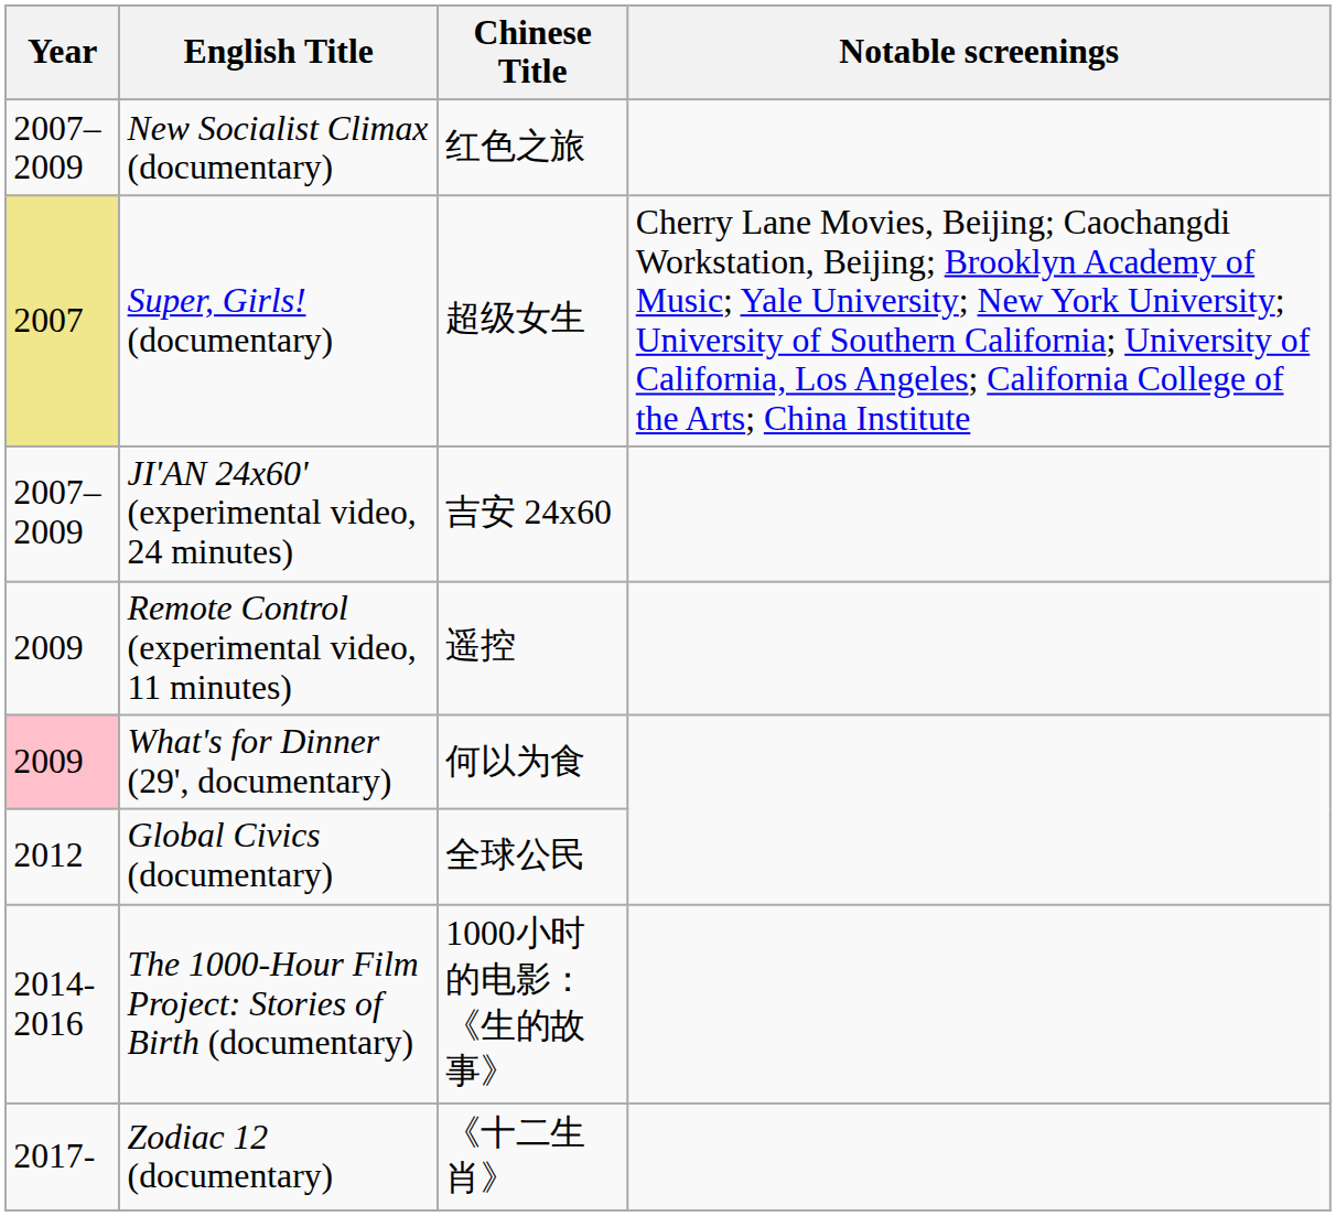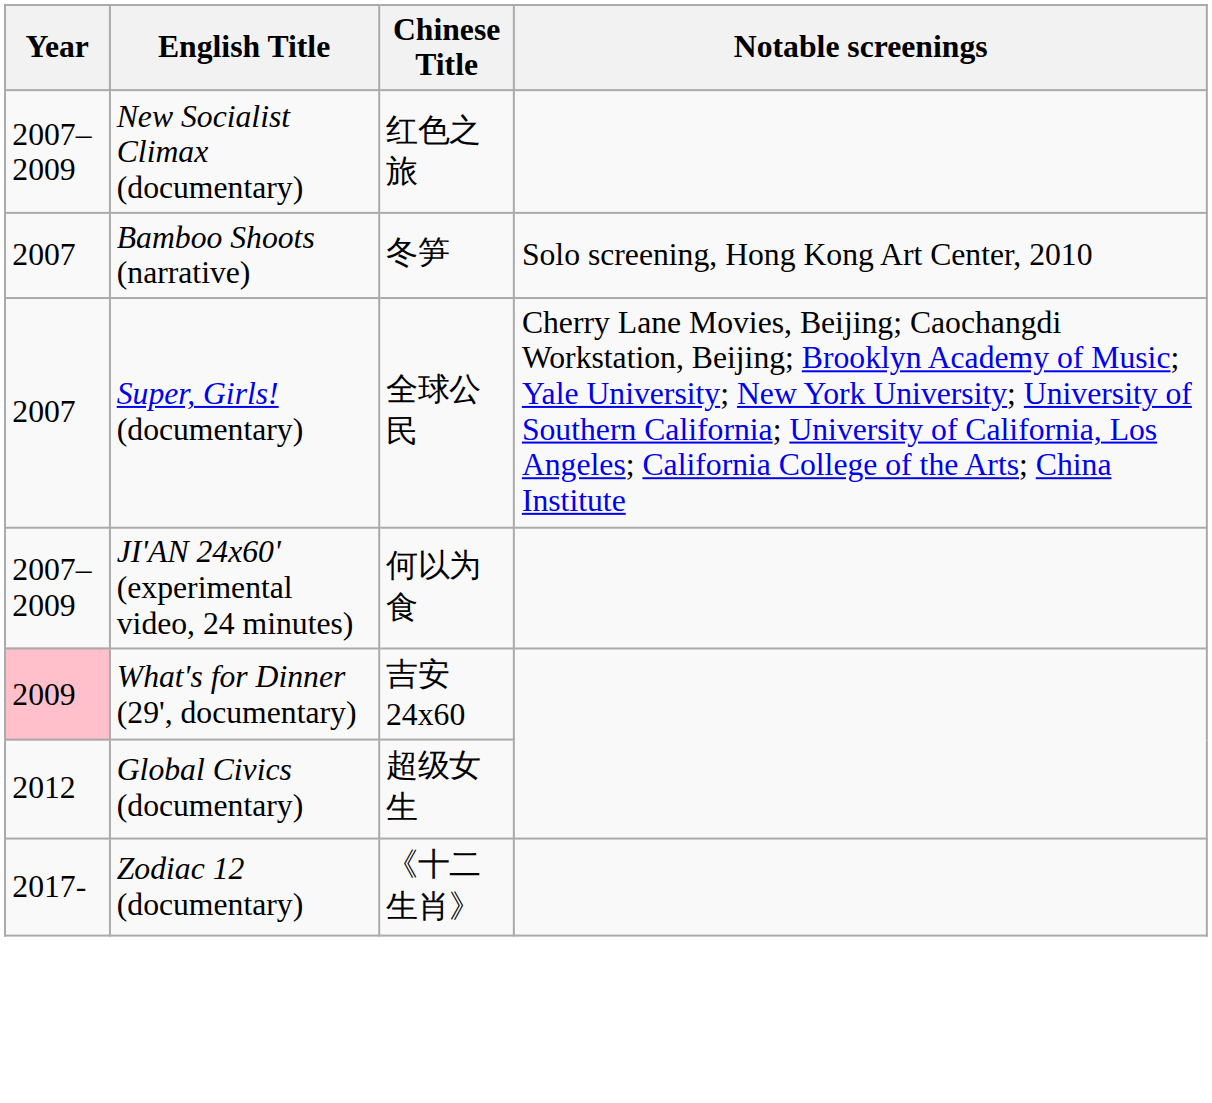 <table class="wikitable" border="1">
 <tr>
 <th>Year</th>
 <th>English Title</th>
 <th>Chinese Title</th>
 <th>Notable screenings</th>
 </tr>
 <tr>
 <td>2007–2009</td>
 <td><em>New Socialist Climax</em> (documentary)</td>
 <td>红色之旅</td>
 <td></td>
 </tr>
 <tr>
-<td style="background: khaki;">2007</td>
+<td>2007</td>
+<td><em>Bamboo Shoots</em> (narrative)</td>
+<td>冬笋</td>
+<td>Solo screening, Hong Kong Art Center, 2010</td>
+</tr>
+<tr>
+<td>2007</td>
 <td><em><a href='#'>Super, Girls!</a></em> (documentary)</td>
-<td>超级女生</td>
+<td>全球公民</td>
 <td>Cherry Lane Movies, Beijing; Caochangdi Workstation, Beijing; <a href='#'>Brooklyn Academy of Music</a>; <a href='#'>Yale University</a>; <a href='#'>New York University</a>; <a href='#'>University of Southern California</a>; <a href='#'>University of California, Los Angeles</a>; <a href='#'>California College of the Arts</a>; <a href='#'>China Institute</a></td>
 </tr>
 <tr>
 <td>2007–2009</td>
 <td><em>JI'AN 24x60' </em> (experimental video, 24 minutes)</td>
-<td>吉安 24x60</td>
-<td></td>
-</tr>
-<tr>
-<td>2009</td>
-<td><em>Remote Control</em> (experimental video, 11 minutes)</td>
-<td>遥控</td>
+<td>何以为食</td>
 <td></td>
 </tr>
 <tr>
 <td style="background: pink;">2009</td>
 <td><em>What's for Dinner</em> (29', documentary)</td>
-<td>何以为食</td>
+<td>吉安 24x60</td>
 </tr>
 <tr>
 <td>2012</td>
 <td><em>Global Civics</em> (documentary)</td>
-<td>全球公民</td>
-</tr>
-<tr>
-<td>2014-2016</td>
-<td><em>The 1000-Hour Film Project: Stories of Birth</em> (documentary)</td>
-<td>1000小时的电影：《生的故事》</td>
-<td></td>
+<td>超级女生</td>
 </tr>
 <tr>
 <td>2017-</td>
 <td><em>Zodiac 12</em> (documentary)</td>
 <td>《十二生肖》</td>
 <td></td>
 </tr>
 </table>
